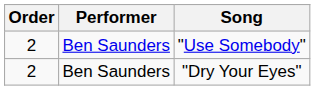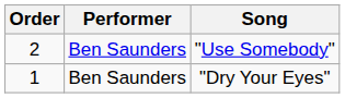 <table class="wikitable" style="text-align:center">
 <tr>
 <th>Order</th>
 <th>Performer</th>
 <th>Song</th>
 </tr>
 <tr>
 <td>2</td>
 <td><a href='#'>Ben Saunders</a></td>
 <td>"<a href='#'>Use Somebody</a>"</td>
 </tr>
 <tr>
-<td>2</td>
+<td>1</td>
 <td>Ben Saunders</td>
 <td>"Dry Your Eyes"</td>
 </tr>
 </table>
